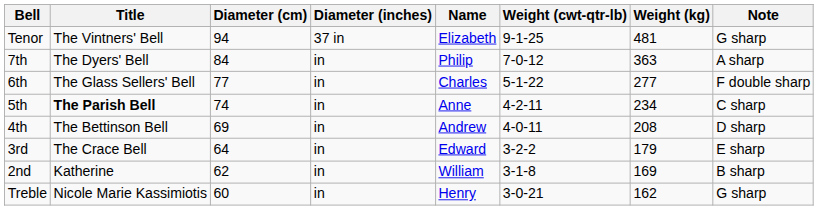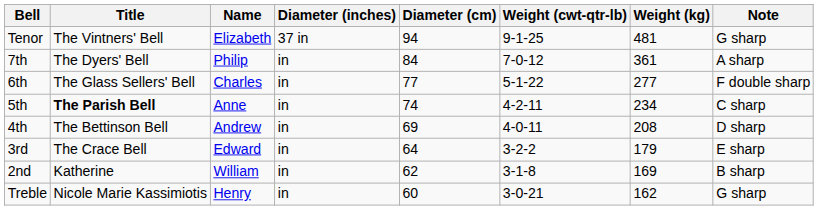 <table class="wikitable">
 <tr>
 <th>Bell</th>
 <th>Title</th>
+<th>Name</th>
+<th>Diameter (inches)</th>
 <th>Diameter (cm)</th>
-<th>Diameter (inches)</th>
-<th>Name</th>
 <th>Weight (cwt-qtr-lb)</th>
 <th>Weight (kg)</th>
 <th>Note</th>
 </tr>
 <tr>
 <td>Tenor</td>
 <td>The Vintners' Bell</td>
+<td><a href='#'>Elizabeth</a></td>
+<td>37 in</td>
 <td>94</td>
-<td>37 in</td>
-<td><a href='#'>Elizabeth</a></td>
 <td>9-1-25</td>
 <td>481</td>
 <td>G sharp</td>
 </tr>
 <tr>
 <td>7th</td>
 <td>The Dyers' Bell</td>
+<td><a href='#'>Philip</a></td>
+<td> in</td>
 <td>84</td>
-<td> in</td>
-<td><a href='#'>Philip</a></td>
 <td>7-0-12</td>
-<td>363</td>
+<td>361</td>
 <td>A sharp</td>
 </tr>
 <tr>
 <td>6th</td>
 <td>The Glass Sellers' Bell</td>
+<td><a href='#'>Charles</a></td>
+<td> in</td>
 <td>77</td>
-<td> in</td>
-<td><a href='#'>Charles</a></td>
 <td>5-1-22</td>
 <td>277</td>
 <td>F double sharp</td>
 </tr>
 <tr>
 <td>5th</td>
 <td><strong>The Parish Bell</strong></td>
+<td><a href='#'>Anne</a></td>
+<td> in</td>
 <td>74</td>
-<td> in</td>
-<td><a href='#'>Anne</a></td>
 <td>4-2-11</td>
 <td>234</td>
 <td>C sharp</td>
 </tr>
 <tr>
 <td>4th</td>
 <td>The Bettinson Bell</td>
+<td><a href='#'>Andrew</a></td>
+<td> in</td>
 <td>69</td>
-<td> in</td>
-<td><a href='#'>Andrew</a></td>
 <td>4-0-11</td>
 <td>208</td>
 <td>D sharp</td>
 </tr>
 <tr>
 <td>3rd</td>
 <td>The Crace Bell</td>
+<td><a href='#'>Edward</a></td>
+<td> in</td>
 <td>64</td>
-<td> in</td>
-<td><a href='#'>Edward</a></td>
 <td>3-2-2</td>
 <td>179</td>
 <td>E sharp</td>
 </tr>
 <tr>
 <td>2nd</td>
 <td>Katherine</td>
+<td><a href='#'>William</a></td>
+<td> in</td>
 <td>62</td>
-<td> in</td>
-<td><a href='#'>William</a></td>
 <td>3-1-8</td>
 <td>169</td>
 <td>B sharp</td>
 </tr>
 <tr>
 <td>Treble</td>
 <td>Nicole Marie Kassimiotis</td>
+<td><a href='#'>Henry</a></td>
+<td> in</td>
 <td>60</td>
-<td> in</td>
-<td><a href='#'>Henry</a></td>
 <td>3-0-21</td>
 <td>162</td>
 <td>G sharp</td>
 </tr>
 </table>
